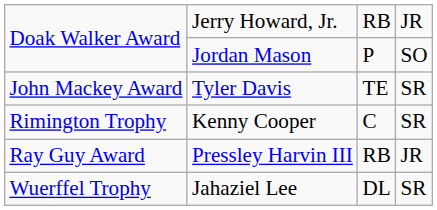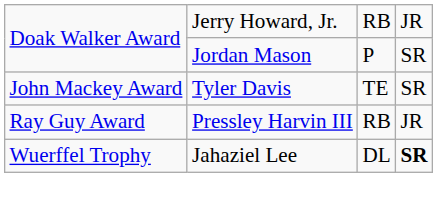 <table class="wikitable">
 <tr>
 <td rowspan=2><a href='#'>Doak Walker Award</a></td>
 <td>Jerry Howard, Jr.</td>
 <td>RB</td>
 <td>JR</td>
 </tr>
 <tr>
 <td><a href='#'>Jordan Mason</a></td>
 <td>P</td>
-<td>SO</td>
+<td>SR</td>
 </tr>
 <tr>
 <td><a href='#'>John Mackey Award</a></td>
 <td><a href='#'>Tyler Davis</a></td>
 <td>TE</td>
-<td>SR</td>
-</tr>
-<tr>
-<td><a href='#'>Rimington Trophy</a></td>
-<td>Kenny Cooper</td>
-<td>C</td>
 <td>SR</td>
 </tr>
 <tr>
 <td><a href='#'>Ray Guy Award</a></td>
 <td><a href='#'>Pressley Harvin III</a></td>
 <td>RB</td>
 <td>JR</td>
 </tr>
 <tr>
 <td><a href='#'>Wuerffel Trophy</a></td>
 <td>Jahaziel Lee</td>
 <td>DL</td>
-<td>SR</td>
+<td><strong>SR</strong></td>
 </tr>
 </table>
